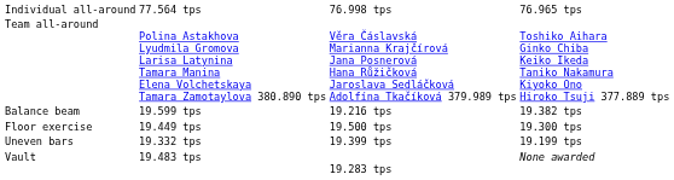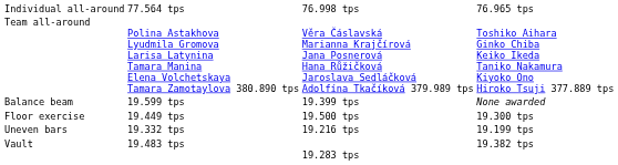 <table>
 <tr valign="top">
 <td>Individual all-around<br></td>
 <td> 77.564 tps</td>
 <td> 76.998 tps</td>
 <td> 76.965 tps</td>
 </tr>
 <tr valign="top">
 <td>Team all-around<br></td>
 <td><br><a href='#'>Polina Astakhova</a><br><a href='#'>Lyudmila Gromova</a><br><a href='#'>Larisa Latynina</a><br><a href='#'>Tamara Manina</a><br><a href='#'>Elena Volchetskaya</a><br><a href='#'>Tamara Zamotaylova</a>  380.890 tps</td>
 <td><br><a href='#'>Věra Čáslavská</a><br><a href='#'>Marianna Krajčírová</a><br><a href='#'>Jana Posnerová</a><br><a href='#'>Hana Růžičková</a><br><a href='#'>Jaroslava Sedláčková</a><br><a href='#'>Adolfína Tkačíková</a> 379.989 tps</td>
 <td><br><a href='#'>Toshiko Aihara</a><br><a href='#'>Ginko Chiba</a><br><a href='#'>Keiko Ikeda</a><br><a href='#'>Taniko Nakamura</a><br><a href='#'>Kiyoko Ono</a><br><a href='#'>Hiroko Tsuji</a> 377.889 tps</td>
 </tr>
 <tr>
 <td>Balance beam<br></td>
 <td> 19.599 tps</td>
-<td> 19.216 tps</td>
-<td> 19.382 tps</td>
+<td> 19.399 tps</td>
+<td><em>None awarded</em></td>
 </tr>
 <tr>
 <td>Floor exercise<br></td>
 <td> 19.449 tps</td>
 <td> 19.500 tps</td>
 <td> 19.300 tps</td>
 </tr>
 <tr>
 <td>Uneven bars<br></td>
 <td> 19.332 tps</td>
-<td> 19.399 tps</td>
+<td> 19.216 tps</td>
 <td> 19.199 tps</td>
 </tr>
 <tr valign="top">
 <td>Vault <br></td>
 <td> 19.483 tps</td>
 <td> <br>  19.283 tps</td>
-<td><em>None awarded</em></td>
+<td> 19.382 tps</td>
 </tr>
 </table>
